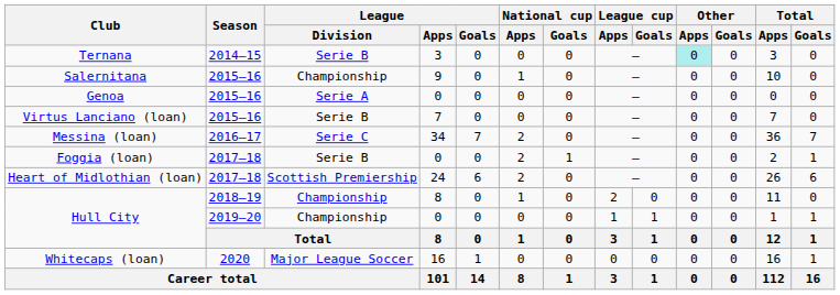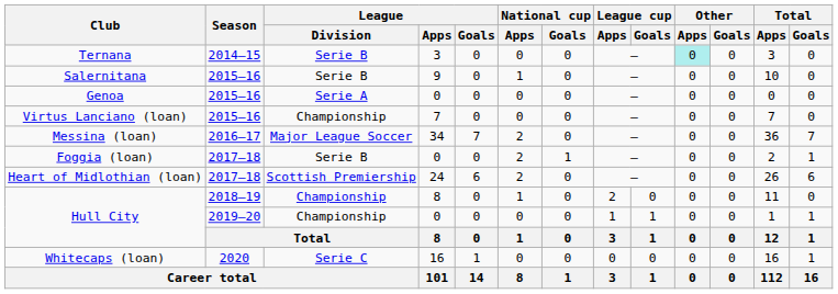 <table class="wikitable" style="text-align:center">
 <tr>
 <th rowspan="2">Club</th>
 <th rowspan="2">Season</th>
 <th colspan="3">League</th>
 <th colspan="2">National cup</th>
 <th colspan="2">League cup</th>
 <th colspan="2">Other</th>
 <th colspan="2">Total</th>
 </tr>
 <tr>
 <th>Division</th>
 <th>Apps</th>
 <th>Goals</th>
 <th>Apps</th>
 <th>Goals</th>
 <th>Apps</th>
 <th>Goals</th>
 <th>Apps</th>
 <th>Goals</th>
 <th>Apps</th>
 <th>Goals</th>
 </tr>
 <tr>
 <td><a href='#'>Ternana</a></td>
 <td><a href='#'>2014–15</a></td>
 <td><a href='#'>Serie B</a></td>
 <td>3</td>
 <td>0</td>
 <td>0</td>
 <td>0</td>
 <td colspan="2">—</td>
 <td style="background: paleturquoise;">0</td>
 <td>0</td>
 <td>3</td>
 <td>0</td>
 </tr>
 <tr>
 <td><a href='#'>Salernitana</a></td>
 <td><a href='#'>2015–16</a></td>
-<td>Championship</td>
+<td>Serie B</td>
 <td>9</td>
 <td>0</td>
 <td>1</td>
 <td>0</td>
 <td colspan="2">—</td>
 <td>0</td>
 <td>0</td>
 <td>10</td>
 <td>0</td>
 </tr>
 <tr>
 <td><a href='#'>Genoa</a></td>
 <td><a href='#'>2015–16</a></td>
 <td><a href='#'>Serie A</a></td>
 <td>0</td>
 <td>0</td>
 <td>0</td>
 <td>0</td>
 <td colspan="2">—</td>
 <td>0</td>
 <td>0</td>
 <td>0</td>
 <td>0</td>
 </tr>
 <tr>
 <td><a href='#'>Virtus Lanciano</a> (loan)</td>
 <td><a href='#'>2015–16</a></td>
-<td>Serie B</td>
+<td>Championship</td>
 <td>7</td>
 <td>0</td>
 <td>0</td>
 <td>0</td>
 <td colspan="2">—</td>
 <td>0</td>
 <td>0</td>
 <td>7</td>
 <td>0</td>
 </tr>
 <tr>
 <td><a href='#'>Messina</a> (loan)</td>
 <td><a href='#'>2016–17</a></td>
-<td><a href='#'>Serie C</a></td>
+<td><a href='#'>Major League Soccer</a></td>
 <td>34</td>
 <td>7</td>
 <td>2</td>
 <td>0</td>
 <td colspan="2">—</td>
 <td>0</td>
 <td>0</td>
 <td>36</td>
 <td>7</td>
 </tr>
 <tr>
 <td><a href='#'>Foggia</a> (loan)</td>
 <td><a href='#'>2017–18</a></td>
 <td>Serie B</td>
 <td>0</td>
 <td>0</td>
 <td>2</td>
 <td>1</td>
 <td colspan="2">—</td>
 <td>0</td>
 <td>0</td>
 <td>2</td>
 <td>1</td>
 </tr>
 <tr>
 <td><a href='#'>Heart of Midlothian</a> (loan)</td>
 <td><a href='#'>2017–18</a></td>
 <td><a href='#'>Scottish Premiership</a></td>
 <td>24</td>
 <td>6</td>
 <td>2</td>
 <td>0</td>
 <td colspan="2">—</td>
 <td>0</td>
 <td>0</td>
 <td>26</td>
 <td>6</td>
 </tr>
 <tr>
 <td rowspan="3"><a href='#'>Hull City</a></td>
 <td><a href='#'>2018–19</a></td>
 <td><a href='#'>Championship</a></td>
 <td>8</td>
 <td>0</td>
 <td>1</td>
 <td>0</td>
 <td>2</td>
 <td>0</td>
 <td>0</td>
 <td>0</td>
 <td>11</td>
 <td>0</td>
 </tr>
 <tr>
 <td><a href='#'>2019–20</a></td>
 <td>Championship</td>
 <td>0</td>
 <td>0</td>
 <td>0</td>
 <td>0</td>
 <td>1</td>
 <td>1</td>
 <td>0</td>
 <td>0</td>
 <td>1</td>
 <td>1</td>
 </tr>
 <tr>
 <th colspan="2">Total</th>
 <th>8</th>
 <th>0</th>
 <th>1</th>
 <th>0</th>
 <th>3</th>
 <th>1</th>
 <th>0</th>
 <th>0</th>
 <th>12</th>
 <th>1</th>
 </tr>
 <tr>
 <td><a href='#'>Whitecaps</a> (loan)</td>
 <td><a href='#'>2020</a></td>
-<td><a href='#'>Major League Soccer</a></td>
+<td><a href='#'>Serie C</a></td>
 <td>16</td>
 <td>1</td>
 <td>0</td>
 <td>0</td>
 <td>0</td>
 <td>0</td>
 <td>0</td>
 <td>0</td>
 <td>16</td>
 <td>1</td>
 </tr>
 <tr>
 <th colspan="3">Career total</th>
 <th>101</th>
 <th>14</th>
 <th>8</th>
 <th>1</th>
 <th>3</th>
 <th>1</th>
 <th>0</th>
 <th>0</th>
 <th>112</th>
 <th>16</th>
 </tr>
 </table>
